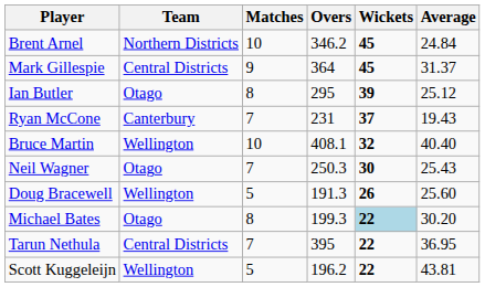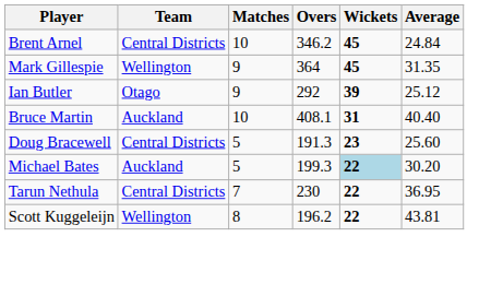 <table class="wikitable sortable">
 <tr>
 <th>Player</th>
 <th>Team</th>
 <th>Matches</th>
 <th>Overs</th>
 <th><strong>Wickets </strong></th>
 <th>Average</th>
 </tr>
 <tr>
 <td> <a href='#'>Brent Arnel</a></td>
-<td><a href='#'>Northern Districts</a></td>
+<td><a href='#'>Central Districts</a></td>
 <td>10</td>
 <td>346.2</td>
 <td><strong>45</strong></td>
 <td>24.84</td>
 </tr>
 <tr>
 <td> <a href='#'>Mark Gillespie</a></td>
-<td><a href='#'>Central Districts</a></td>
+<td><a href='#'>Wellington</a></td>
 <td>9</td>
 <td>364</td>
 <td><strong>45</strong></td>
-<td>31.37</td>
+<td>31.35</td>
 </tr>
 <tr>
 <td> <a href='#'>Ian Butler</a></td>
 <td><a href='#'>Otago</a></td>
-<td>8</td>
-<td>295</td>
+<td>9</td>
+<td>292</td>
 <td><strong>39</strong></td>
 <td>25.12</td>
 </tr>
 <tr>
-<td> <a href='#'>Ryan McCone</a></td>
-<td><a href='#'>Canterbury</a></td>
-<td>7</td>
-<td>231</td>
-<td><strong>37</strong></td>
-<td>19.43</td>
-</tr>
-<tr>
 <td> <a href='#'>Bruce Martin</a></td>
-<td><a href='#'>Wellington</a></td>
+<td><a href='#'>Auckland</a></td>
 <td>10</td>
 <td>408.1</td>
-<td><strong>32</strong></td>
+<td><strong>31</strong></td>
 <td>40.40</td>
 </tr>
 <tr>
-<td> <a href='#'>Neil Wagner</a></td>
-<td><a href='#'>Otago</a></td>
-<td>7</td>
-<td>250.3</td>
-<td><strong>30</strong></td>
-<td>25.43</td>
-</tr>
-<tr>
 <td> <a href='#'>Doug Bracewell</a></td>
-<td><a href='#'>Wellington</a></td>
+<td><a href='#'>Central Districts</a></td>
 <td>5</td>
 <td>191.3</td>
-<td><strong>26</strong></td>
+<td><strong>23</strong></td>
 <td>25.60</td>
 </tr>
 <tr>
 <td> <a href='#'>Michael Bates</a></td>
-<td><a href='#'>Otago</a></td>
-<td>8</td>
+<td><a href='#'>Auckland</a></td>
+<td>5</td>
 <td>199.3</td>
 <td style="background: lightblue;"><strong>22</strong></td>
 <td>30.20</td>
 </tr>
 <tr>
 <td> <a href='#'>Tarun Nethula</a></td>
 <td><a href='#'>Central Districts</a></td>
 <td>7</td>
-<td>395</td>
+<td>230</td>
 <td><strong>22</strong></td>
 <td>36.95</td>
 </tr>
 <tr>
 <td> Scott Kuggeleijn</td>
 <td><a href='#'>Wellington</a></td>
-<td>5</td>
+<td>8</td>
 <td>196.2</td>
 <td><strong>22</strong></td>
 <td>43.81</td>
 </tr>
 </table>
